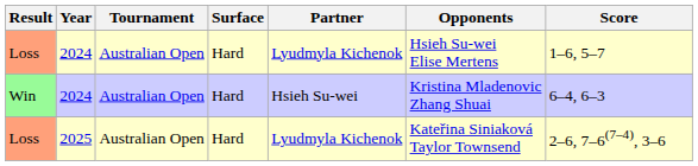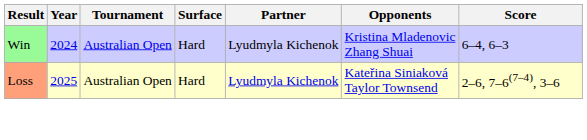 <table class="sortable wikitable">
 <tr>
 <th>Result</th>
 <th>Year</th>
 <th>Tournament</th>
 <th>Surface</th>
 <th>Partner</th>
 <th>Opponents</th>
 <th class="unsortable" width=140>Score</th>
 </tr>
-<tr bgcolor=#FFFFCC>
-<td bgcolor=ffa07a>Loss</td>
-<td><a href='#'>2024</a></td>
-<td><a href='#'>Australian Open</a></td>
-<td>Hard</td>
-<td> <a href='#'>Lyudmyla Kichenok</a></td>
-<td> <a href='#'>Hsieh Su-wei</a> <br>  <a href='#'>Elise Mertens</a></td>
-<td>1–6, 5–7</td>
-</tr>
 <tr style=background:#ccf>
 <td bgcolor=98FB98>Win</td>
 <td><a href='#'>2024</a></td>
 <td><a href='#'>Australian Open</a></td>
 <td>Hard</td>
-<td> Hsieh Su-wei</td>
+<td> Lyudmyla Kichenok</td>
 <td> <a href='#'>Kristina Mladenovic</a> <br>  <a href='#'>Zhang Shuai</a></td>
 <td>6–4, 6–3</td>
 </tr>
 <tr style="background:#FFFFCC;">
 <td bgcolor=ffa07a>Loss</td>
 <td><a href='#'>2025</a></td>
 <td>Australian Open</td>
 <td>Hard</td>
 <td> <a href='#'>Lyudmyla Kichenok</a></td>
 <td> <a href='#'>Kateřina Siniaková</a> <br>  <a href='#'>Taylor Townsend</a></td>
 <td>2–6, 7–6<sup>(7–4)</sup>, 3–6</td>
 </tr>
 </table>
